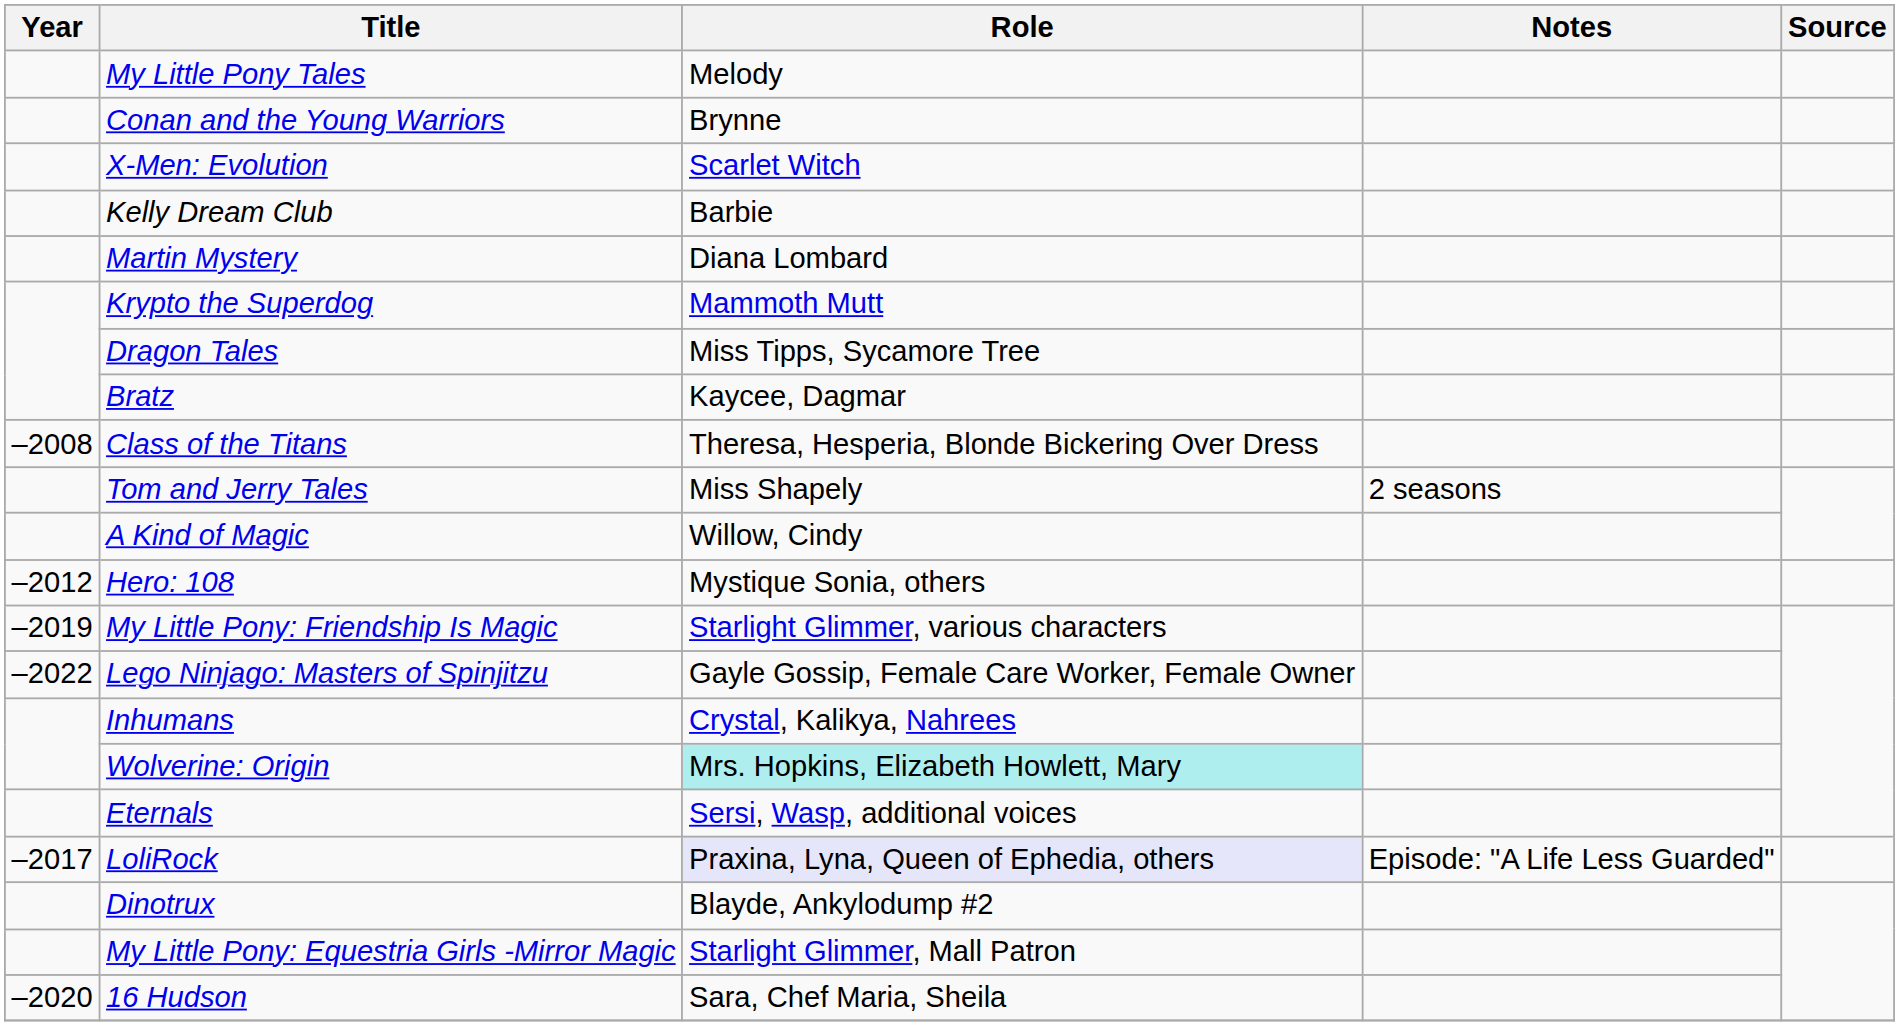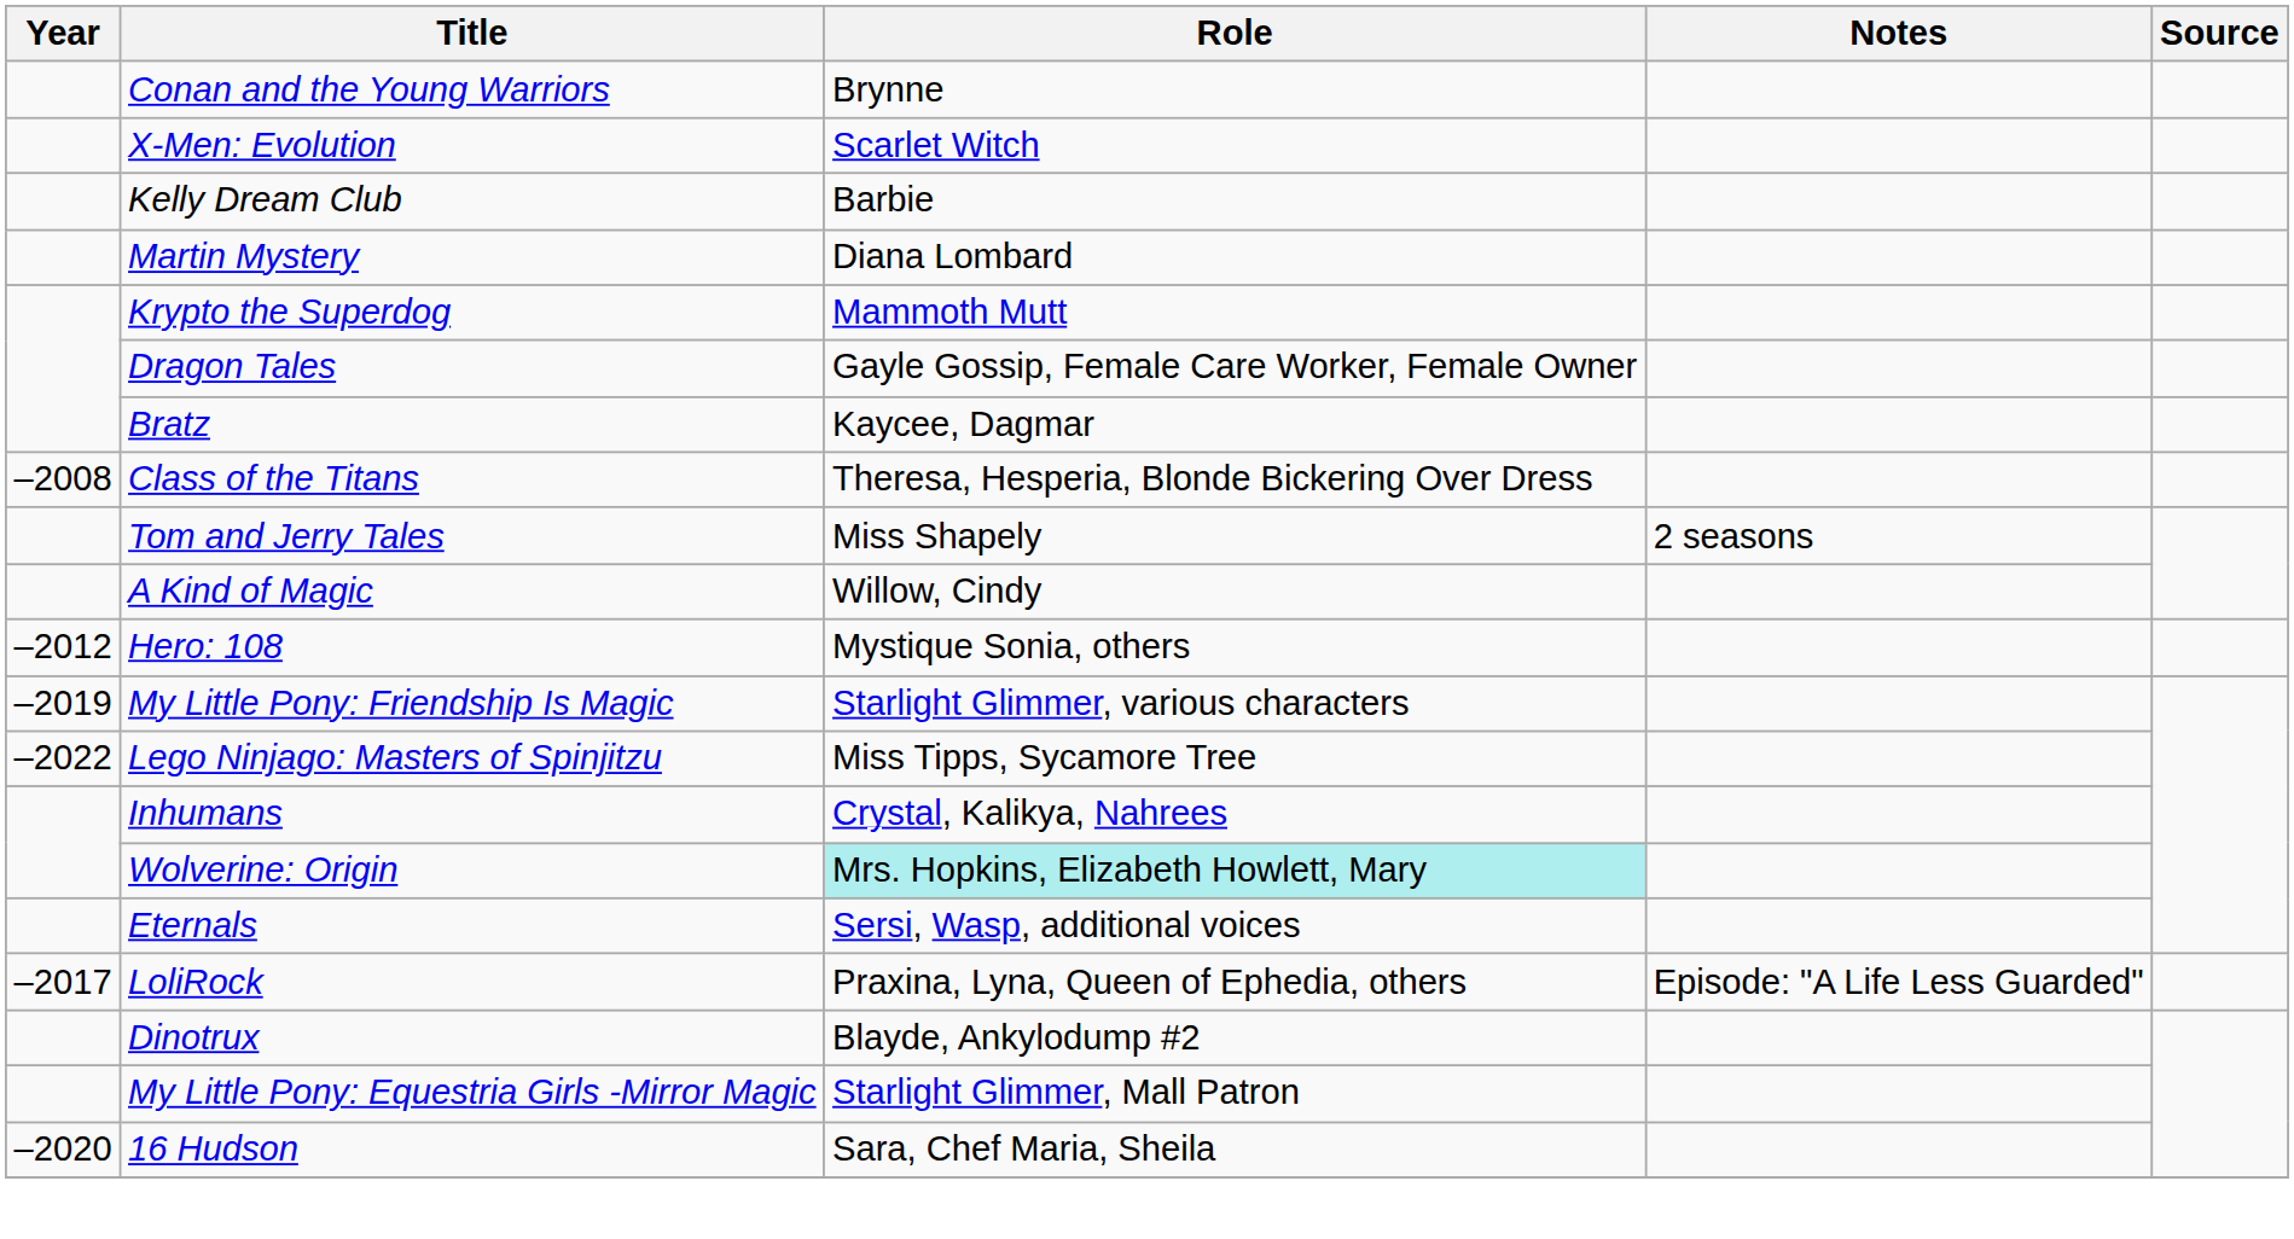 <table class="wikitable sortable plainrowheaders">
 <tr>
 <th>Year</th>
 <th>Title</th>
 <th>Role</th>
 <th class="unsortable">Notes</th>
 <th class="unsortable">Source</th>
-</tr>
-<tr>
-<td></td>
-<td><em><a href='#'>My Little Pony Tales</a></em></td>
-<td>Melody</td>
-<td></td>
-<td></td>
 </tr>
 <tr>
 <td></td>
 <td><em><a href='#'>Conan and the Young Warriors</a></em></td>
 <td>Brynne</td>
 <td></td>
 <td></td>
 </tr>
 <tr>
 <td></td>
 <td><em><a href='#'>X-Men: Evolution</a></em></td>
 <td><a href='#'>Scarlet Witch</a></td>
 <td></td>
 <td></td>
 </tr>
 <tr>
 <td></td>
 <td><em>Kelly Dream Club</em></td>
 <td>Barbie</td>
 <td></td>
 <td></td>
 </tr>
 <tr>
 <td></td>
 <td><em><a href='#'>Martin Mystery</a></em></td>
 <td>Diana Lombard</td>
 <td></td>
 <td></td>
 </tr>
 <tr>
 <td rowspan="3"></td>
 <td><em><a href='#'>Krypto the Superdog</a></em></td>
 <td><a href='#'>Mammoth Mutt</a></td>
 <td></td>
 <td></td>
 </tr>
 <tr>
 <td><em><a href='#'>Dragon Tales</a></em></td>
-<td>Miss Tipps, Sycamore Tree</td>
+<td>Gayle Gossip, Female Care Worker, Female Owner</td>
 <td></td>
 <td></td>
 </tr>
 <tr>
 <td><em><a href='#'>Bratz</a></em></td>
 <td>Kaycee, Dagmar</td>
 <td></td>
 <td></td>
 </tr>
 <tr>
 <td>–2008</td>
 <td><em><a href='#'>Class of the Titans</a></em></td>
 <td>Theresa, Hesperia, Blonde Bickering Over Dress</td>
 <td></td>
 <td></td>
 </tr>
 <tr>
 <td></td>
 <td><em><a href='#'>Tom and Jerry Tales</a></em></td>
 <td>Miss Shapely</td>
 <td>2 seasons</td>
 <td rowspan="2"></td>
 </tr>
 <tr>
 <td></td>
 <td><em><a href='#'>A Kind of Magic</a></em></td>
 <td>Willow, Cindy</td>
 <td></td>
 </tr>
 <tr>
 <td>–2012</td>
 <td><em><a href='#'>Hero: 108</a></em></td>
 <td>Mystique Sonia, others</td>
 <td></td>
 <td></td>
 </tr>
 <tr>
 <td>–2019</td>
 <td><em><a href='#'>My Little Pony: Friendship Is Magic</a></em></td>
 <td><a href='#'>Starlight Glimmer</a>, various characters</td>
 <td></td>
 <td rowspan="5"></td>
 </tr>
 <tr>
 <td>–2022</td>
 <td><em><a href='#'>Lego Ninjago: Masters of Spinjitzu</a></em></td>
-<td>Gayle Gossip, Female Care Worker, Female Owner</td>
+<td>Miss Tipps, Sycamore Tree</td>
 <td></td>
 </tr>
 <tr>
 <td rowspan="2"></td>
 <td><em><a href='#'>Inhumans</a></em></td>
 <td><a href='#'>Crystal</a>, Kalikya, <a href='#'>Nahrees</a></td>
 <td></td>
 </tr>
 <tr>
 <td><em><a href='#'>Wolverine: Origin</a></em></td>
 <td style="background: paleturquoise;">Mrs. Hopkins, Elizabeth Howlett, Mary</td>
 <td></td>
 </tr>
 <tr>
 <td></td>
 <td><em><a href='#'>Eternals</a></em></td>
 <td><a href='#'>Sersi</a>, <a href='#'>Wasp</a>, additional voices</td>
 <td></td>
 </tr>
 <tr>
 <td>–2017</td>
 <td><em><a href='#'>LoliRock</a></em></td>
-<td style="background: lavender;">Praxina, Lyna, Queen of Ephedia, others</td>
+<td>Praxina, Lyna, Queen of Ephedia, others</td>
 <td>Episode: "A Life Less Guarded"</td>
 <td></td>
 </tr>
 <tr>
 <td></td>
 <td><em><a href='#'>Dinotrux</a></em></td>
 <td>Blayde, Ankylodump #2</td>
 <td></td>
 <td rowspan="3"></td>
 </tr>
 <tr>
 <td></td>
 <td><em><a href='#'>My Little Pony: Equestria Girls -Mirror Magic</a></em></td>
 <td><a href='#'>Starlight Glimmer</a>, Mall Patron</td>
 <td></td>
 </tr>
 <tr>
 <td>–2020</td>
 <td><em><a href='#'>16 Hudson</a></em></td>
 <td>Sara, Chef Maria, Sheila</td>
 <td></td>
 </tr>
 <tr>
 </tr>
 </table>
